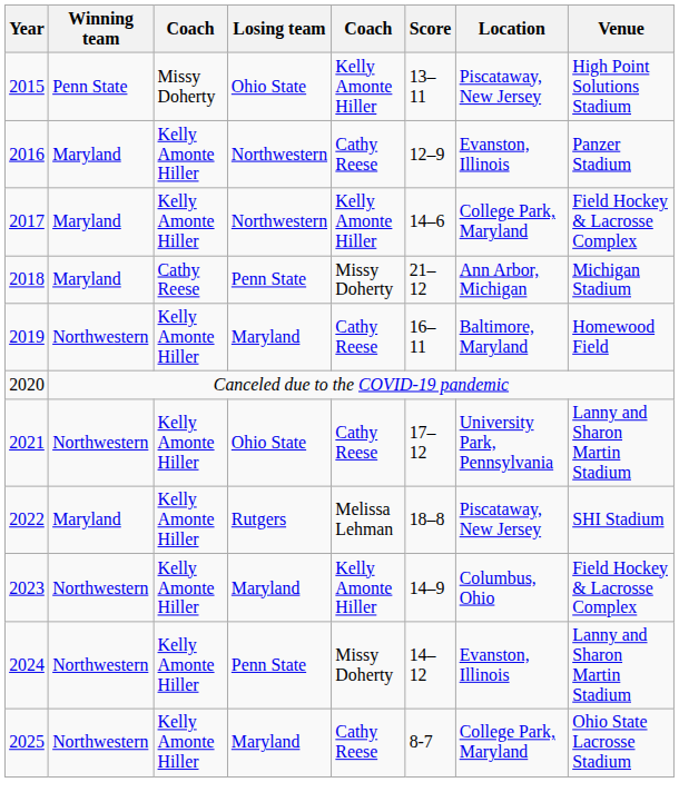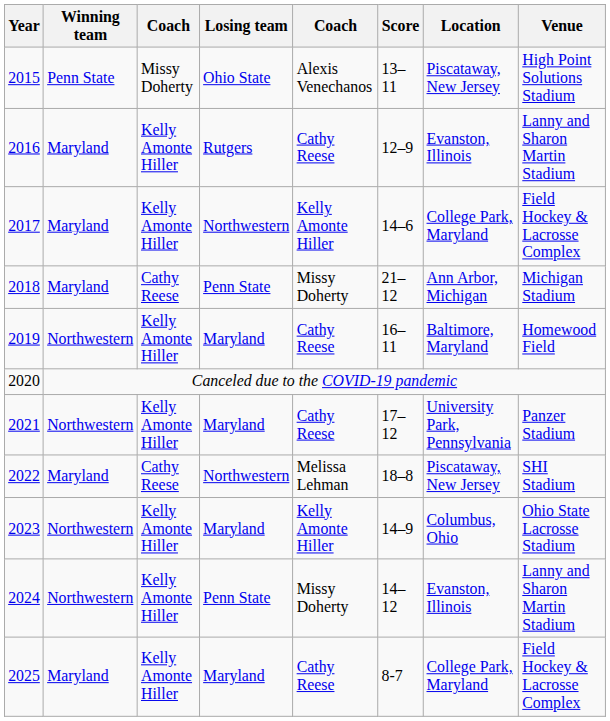 <table class="wikitable sortable">
 <tr>
 <th scope="col">Year</th>
 <th scope="col">Winning team</th>
 <th scope="col">Coach</th>
 <th scope="col">Losing team</th>
 <th scope="col">Coach</th>
 <th scope="col">Score</th>
 <th scope="col">Location</th>
 <th scope="col">Venue</th>
 </tr>
 <tr>
 <td><a href='#'>2015</a></td>
 <td><a href='#'>Penn State</a></td>
 <td>Missy Doherty</td>
 <td><a href='#'>Ohio State</a></td>
-<td><a href='#'>Kelly Amonte Hiller</a></td>
+<td>Alexis Venechanos</td>
 <td>13–11</td>
 <td><a href='#'>Piscataway, New Jersey</a></td>
 <td><a href='#'>High Point Solutions Stadium</a></td>
 </tr>
 <tr>
 <td><a href='#'>2016</a></td>
 <td><a href='#'>Maryland</a></td>
 <td><a href='#'>Kelly Amonte Hiller</a></td>
-<td><a href='#'>Northwestern</a></td>
+<td><a href='#'>Rutgers</a></td>
 <td><a href='#'>Cathy Reese</a></td>
 <td>12–9</td>
 <td><a href='#'>Evanston, Illinois</a></td>
-<td><a href='#'>Panzer Stadium</a></td>
+<td><a href='#'>Lanny and Sharon Martin Stadium</a></td>
 </tr>
 <tr>
 <td><a href='#'>2017</a></td>
 <td><a href='#'>Maryland</a></td>
 <td><a href='#'>Kelly Amonte Hiller</a></td>
 <td><a href='#'>Northwestern</a></td>
 <td><a href='#'>Kelly Amonte Hiller</a></td>
 <td>14–6</td>
 <td><a href='#'>College Park, Maryland</a></td>
 <td><a href='#'>Field Hockey & Lacrosse Complex</a></td>
 </tr>
 <tr>
 <td><a href='#'>2018</a></td>
 <td><a href='#'>Maryland</a></td>
 <td><a href='#'>Cathy Reese</a></td>
 <td><a href='#'>Penn State</a></td>
 <td>Missy Doherty</td>
 <td>21–12</td>
 <td><a href='#'>Ann Arbor, Michigan</a></td>
 <td><a href='#'>Michigan Stadium</a></td>
 </tr>
 <tr>
 <td><a href='#'>2019</a></td>
 <td><a href='#'>Northwestern</a></td>
 <td><a href='#'>Kelly Amonte Hiller</a></td>
 <td><a href='#'>Maryland</a></td>
 <td><a href='#'>Cathy Reese</a></td>
 <td>16–11</td>
 <td><a href='#'>Baltimore, Maryland</a></td>
 <td><a href='#'>Homewood Field</a></td>
 </tr>
 <tr>
 <td>2020</td>
 <td colspan="7" align="center"><em>Canceled due to the <a href='#'>COVID-19 pandemic</a></em></td>
 </tr>
 <tr>
 <td><a href='#'>2021</a></td>
 <td><a href='#'>Northwestern</a></td>
 <td><a href='#'>Kelly Amonte Hiller</a></td>
-<td><a href='#'>Ohio State</a></td>
+<td><a href='#'>Maryland</a></td>
 <td><a href='#'>Cathy Reese</a></td>
 <td>17–12</td>
 <td><a href='#'>University Park, Pennsylvania</a></td>
-<td><a href='#'>Lanny and Sharon Martin Stadium</a></td>
+<td><a href='#'>Panzer Stadium</a></td>
 </tr>
 <tr>
 <td><a href='#'>2022</a></td>
 <td><a href='#'>Maryland</a></td>
-<td><a href='#'>Kelly Amonte Hiller</a></td>
-<td><a href='#'>Rutgers</a></td>
+<td><a href='#'>Cathy Reese</a></td>
+<td><a href='#'>Northwestern</a></td>
 <td>Melissa Lehman</td>
 <td>18–8</td>
 <td><a href='#'>Piscataway, New Jersey</a></td>
 <td><a href='#'>SHI Stadium</a></td>
 </tr>
 <tr>
 <td><a href='#'>2023</a></td>
 <td><a href='#'>Northwestern</a></td>
 <td><a href='#'>Kelly Amonte Hiller</a></td>
 <td><a href='#'>Maryland</a></td>
 <td><a href='#'>Kelly Amonte Hiller</a></td>
 <td>14–9</td>
 <td><a href='#'>Columbus, Ohio</a></td>
-<td><a href='#'>Field Hockey & Lacrosse Complex</a></td>
+<td><a href='#'>Ohio State Lacrosse Stadium</a></td>
 </tr>
 <tr>
 <td><a href='#'>2024</a></td>
 <td><a href='#'>Northwestern</a></td>
 <td><a href='#'>Kelly Amonte Hiller</a></td>
 <td><a href='#'>Penn State</a></td>
 <td>Missy Doherty</td>
 <td>14–12</td>
 <td><a href='#'>Evanston, Illinois</a></td>
 <td><a href='#'>Lanny and Sharon Martin Stadium</a></td>
 </tr>
 <tr>
 <td><a href='#'>2025</a></td>
-<td><a href='#'>Northwestern</a></td>
+<td><a href='#'>Maryland</a></td>
 <td><a href='#'>Kelly Amonte Hiller</a></td>
 <td><a href='#'>Maryland</a></td>
 <td><a href='#'>Cathy Reese</a></td>
 <td>8-7</td>
 <td><a href='#'>College Park, Maryland</a></td>
-<td><a href='#'>Ohio State Lacrosse Stadium</a></td>
+<td><a href='#'>Field Hockey & Lacrosse Complex</a></td>
 </tr>
 </table>
